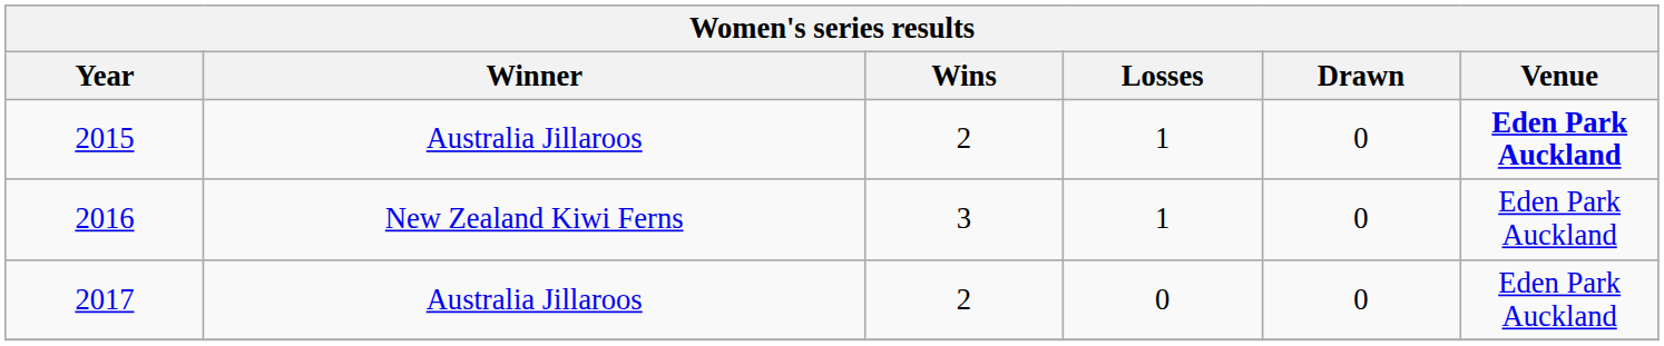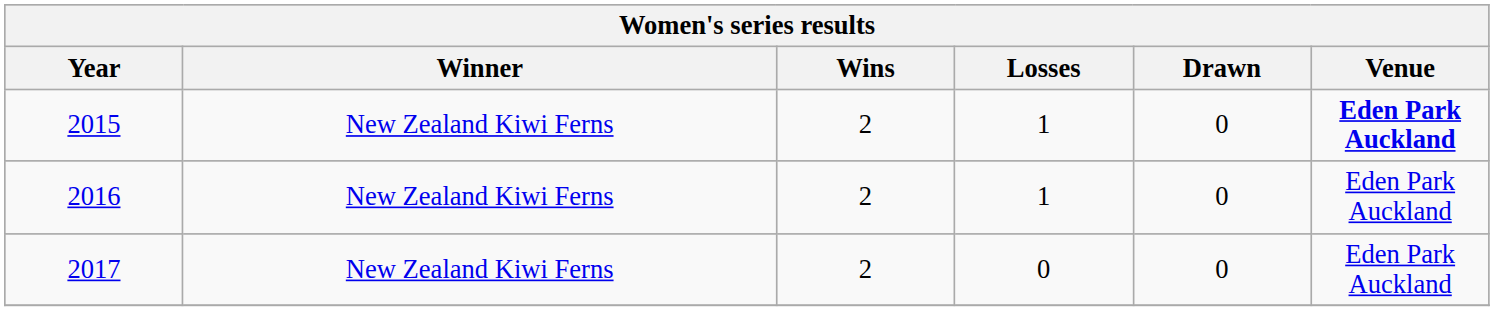 <table class="wikitable" style="text-align: center;">
 <tr>
 <th colspan=6>Women's series results</th>
 </tr>
 <tr>
 <th style="width:100px;">Year</th>
 <th style="width:350px;">Winner</th>
 <th style="width:100px;">Wins</th>
 <th style="width:100px;">Losses</th>
 <th style="width:100px;">Drawn</th>
 <th style="width:100px;">Venue</th>
 </tr>
 <tr>
 <td><a href='#'>2015</a></td>
-<td> <a href='#'>Australia Jillaroos</a></td>
+<td> <a href='#'>New Zealand Kiwi Ferns</a></td>
 <td>2</td>
 <td>1</td>
 <td>0</td>
 <td><strong><a href='#'>Eden Park</a><br><a href='#'>Auckland</a></strong></td>
 </tr>
 <tr>
 <td><a href='#'>2016</a></td>
 <td> <a href='#'>New Zealand Kiwi Ferns</a></td>
-<td>3</td>
+<td>2</td>
 <td>1</td>
 <td>0</td>
 <td><a href='#'>Eden Park</a><br><a href='#'>Auckland</a></td>
 </tr>
 <tr>
 <td><a href='#'>2017</a></td>
-<td> <a href='#'>Australia Jillaroos</a></td>
+<td> <a href='#'>New Zealand Kiwi Ferns</a></td>
 <td>2</td>
 <td>0</td>
 <td>0</td>
 <td><a href='#'>Eden Park</a><br><a href='#'>Auckland</a></td>
 </tr>
 <tr>
 </tr>
 </table>
